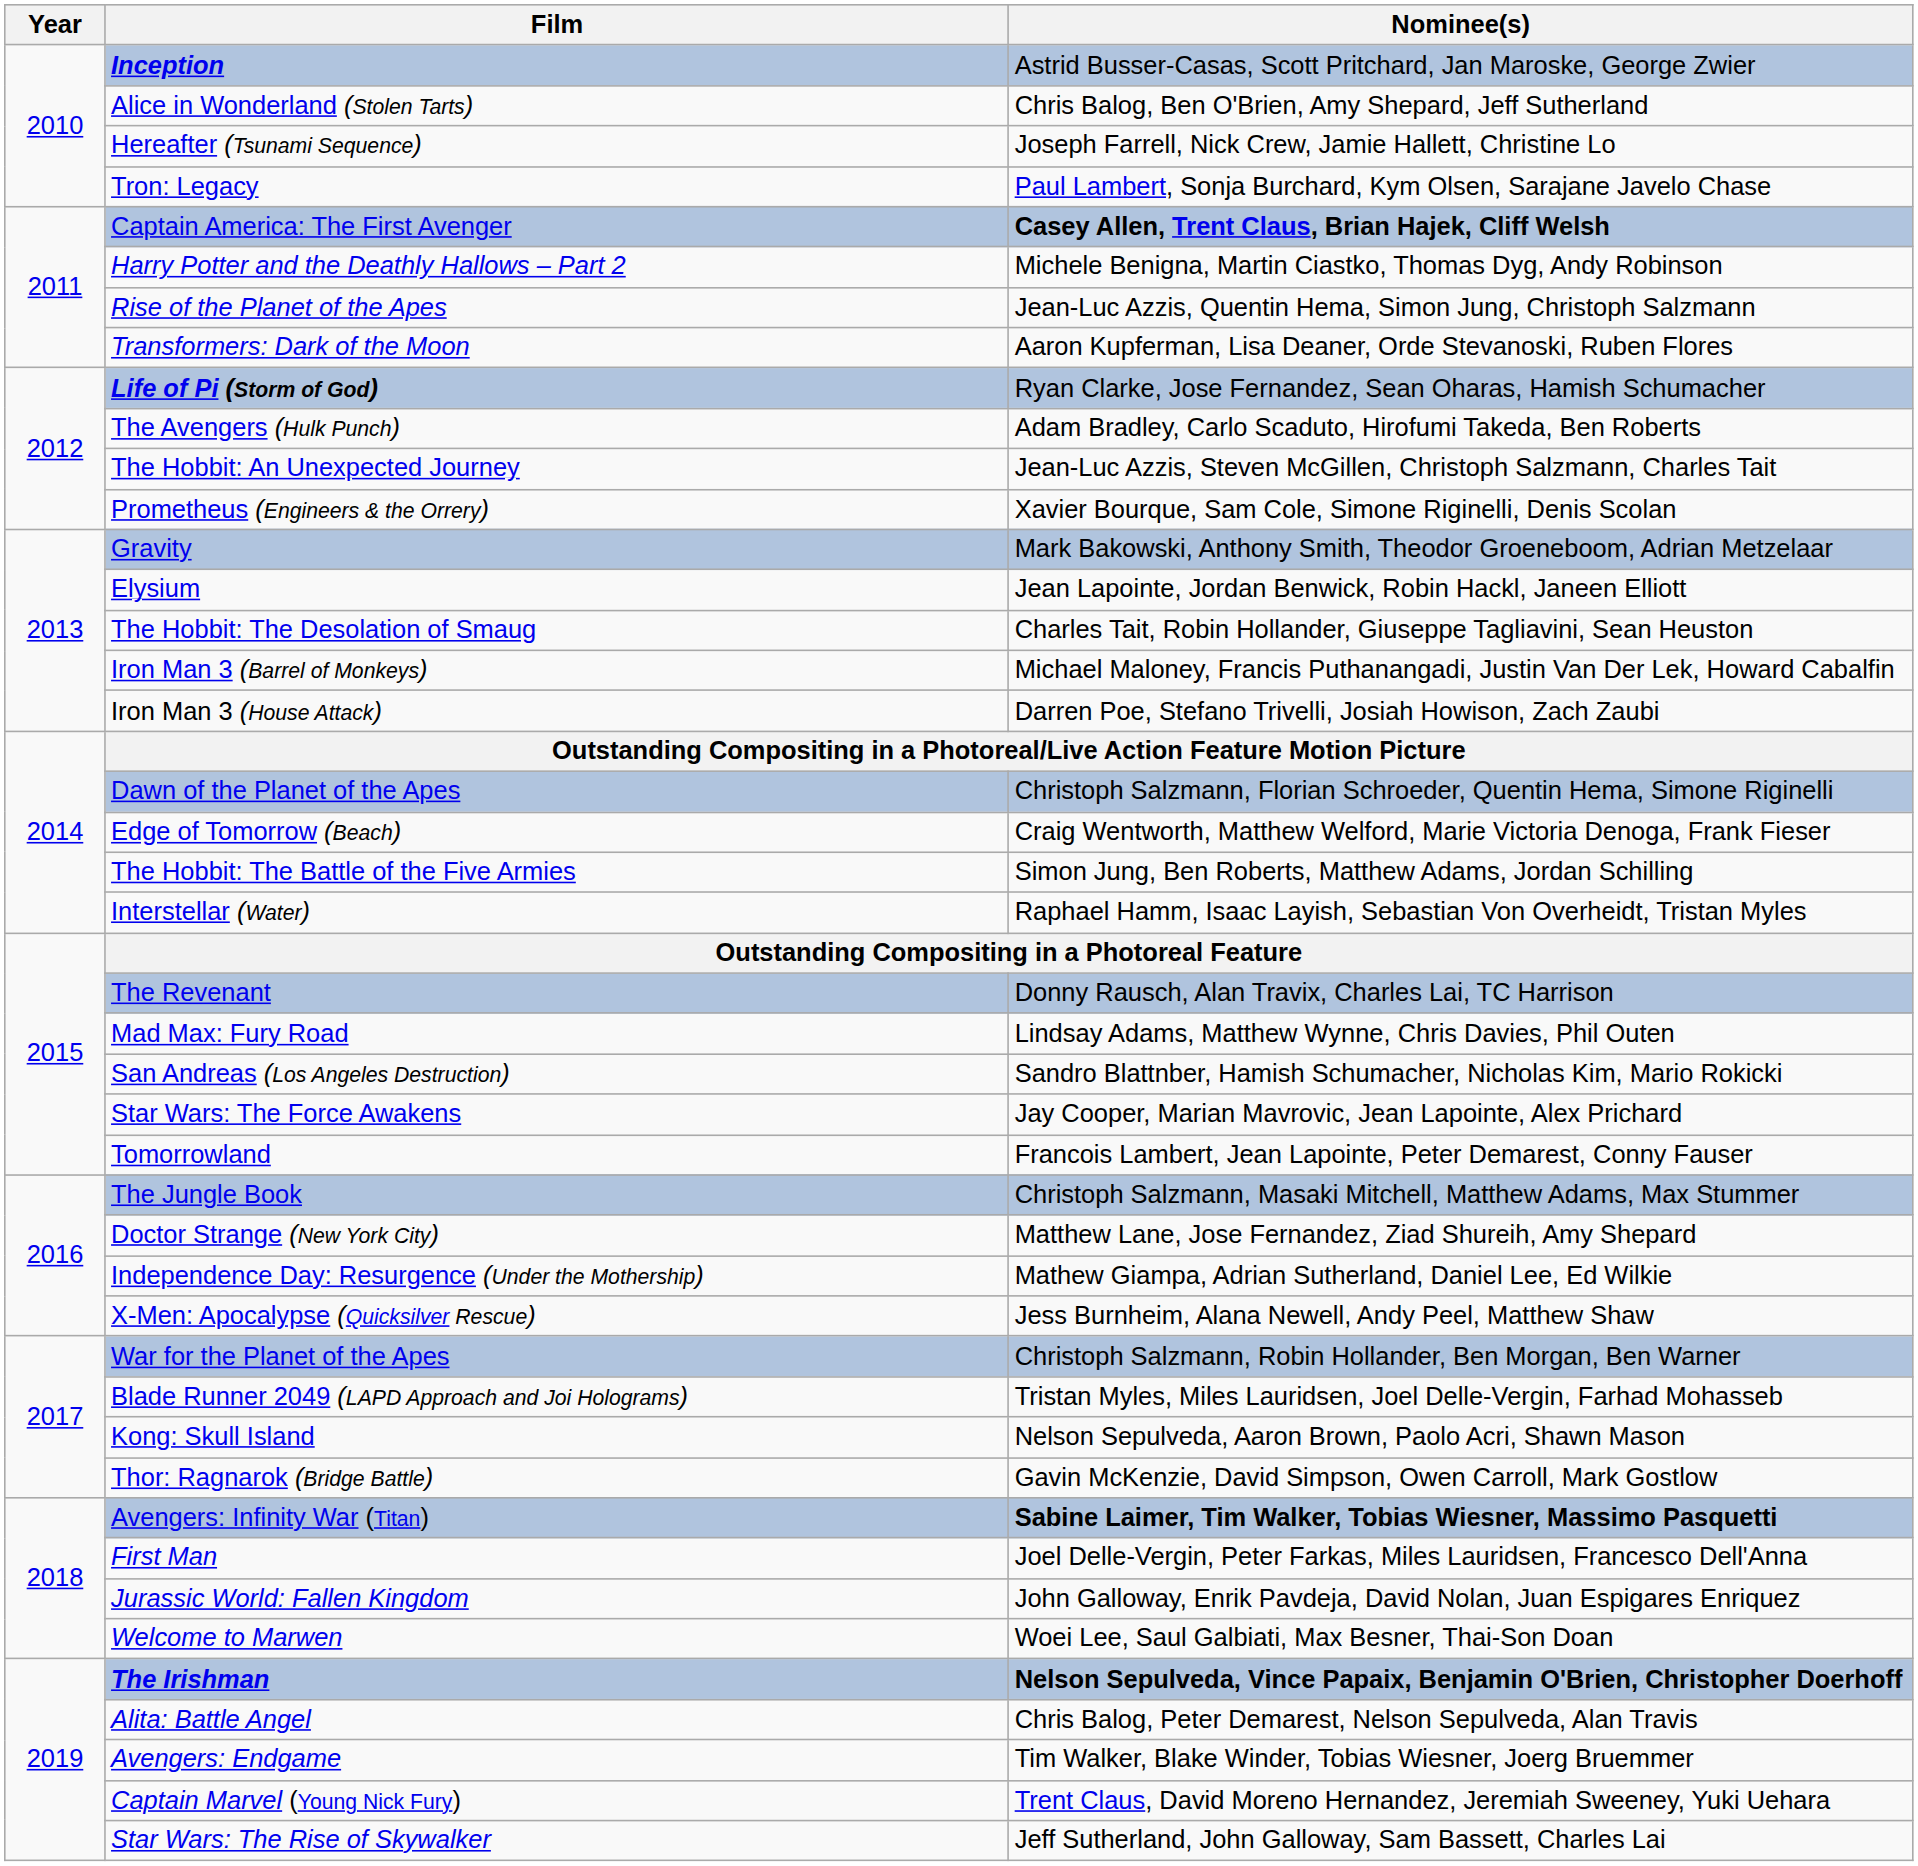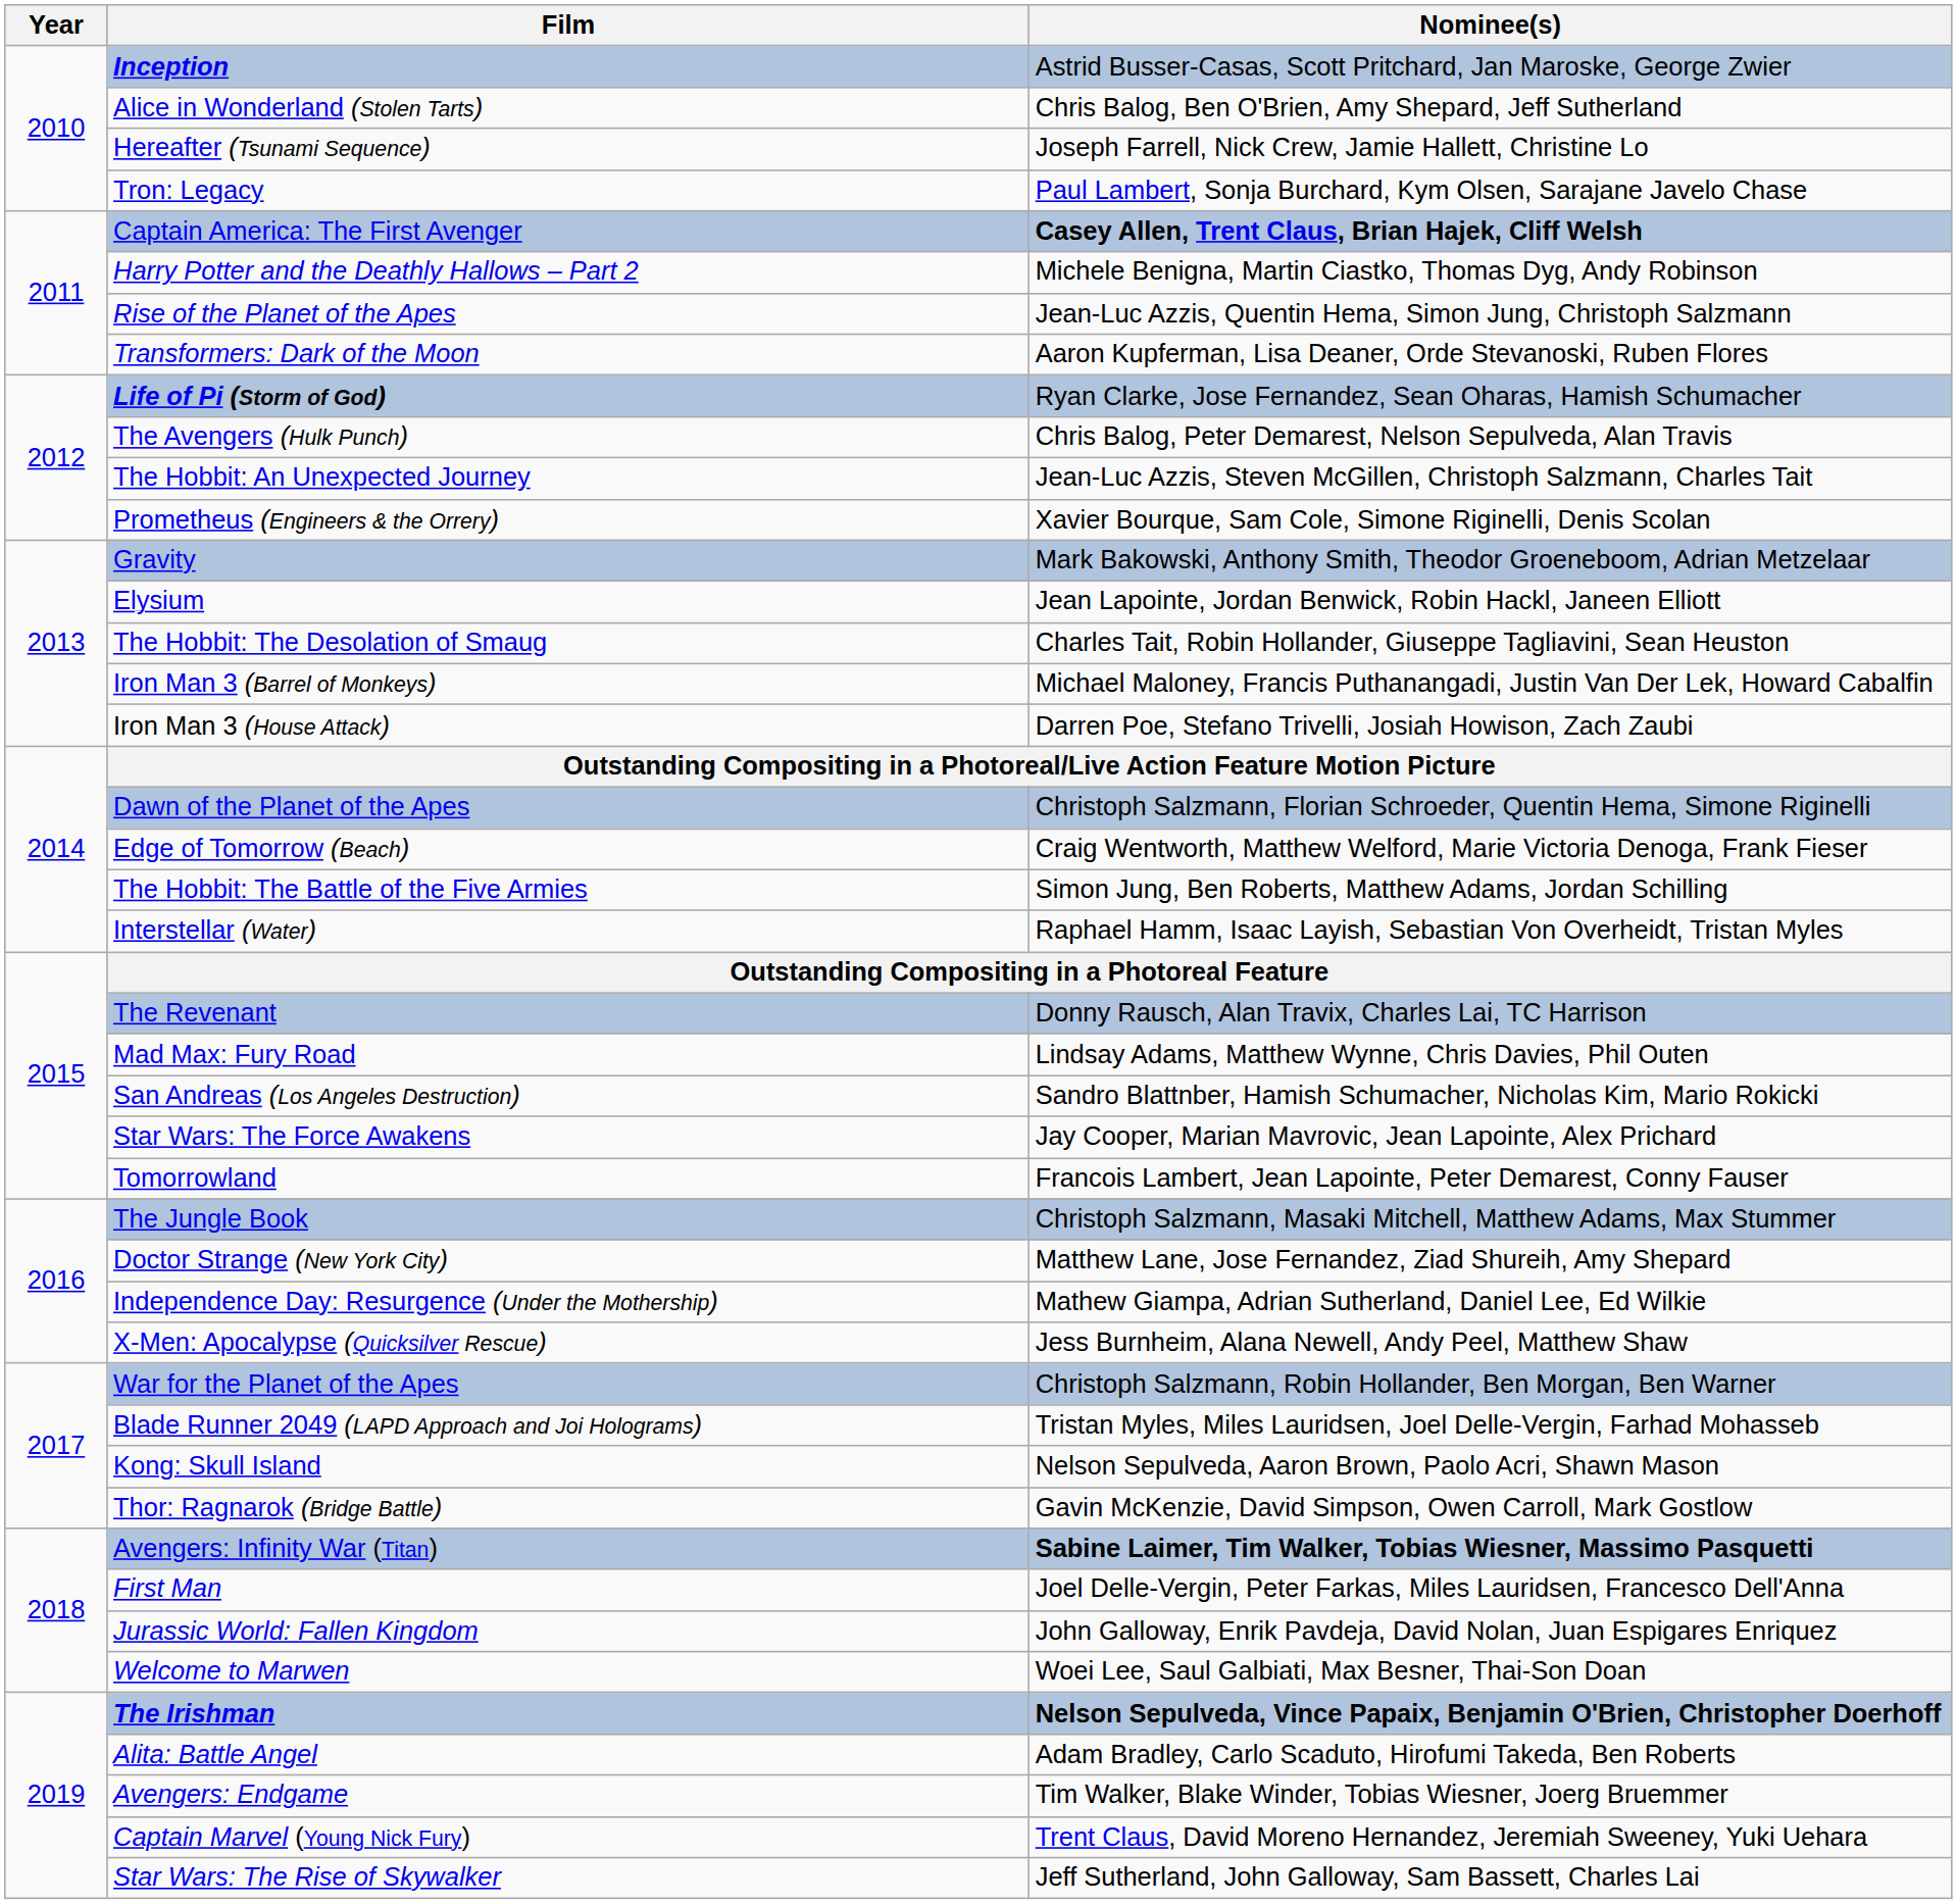 <table class="wikitable" width="95%" cellpadding="5">
 <tr>
 <th width="5%">Year</th>
 <th width="45%">Film</th>
 <th width="45%">Nominee(s)</th>
 </tr>
 <tr>
 <td rowspan="4" style="text-align:center;"><a href='#'>2010</a><br></td>
 <td style="background:#B0C4DE;"><strong><em><a href='#'>Inception</a><em> <strong></td>
 <td style="background:#B0C4DE;"></strong>Astrid Busser-Casas, Scott Pritchard, Jan Maroske, George Zwier<strong></td>
 </tr>
 <tr>
 <td></em><a href='#'>Alice in Wonderland</a><em> (<small>Stolen Tarts</small>)</td>
 <td>Chris Balog, Ben O'Brien, Amy Shepard, Jeff Sutherland</td>
 </tr>
 <tr>
 <td></em><a href='#'>Hereafter</a><em> (<small>Tsunami Sequence</small>)</td>
 <td>Joseph Farrell, Nick Crew, Jamie Hallett, Christine Lo</td>
 </tr>
 <tr>
 <td></em><a href='#'>Tron: Legacy</a><em></td>
 <td><a href='#'>Paul Lambert</a>, Sonja Burchard, Kym Olsen, Sarajane Javelo Chase</td>
 </tr>
 <tr>
 <td rowspan="4" style="text-align:center;"><a href='#'>2011</a><br></td>
 <td style="background:#B0C4DE;"></em></strong><a href='#'>Captain America: The First Avenger</a></em> </strong></td>
 <td style="background:#B0C4DE;"><strong>Casey Allen, <a href='#'>Trent Claus</a>, Brian Hajek, Cliff Welsh</strong></td>
 </tr>
 <tr>
 <td><em><a href='#'>Harry Potter and the Deathly Hallows – Part 2</a></em></td>
 <td>Michele Benigna, Martin Ciastko, Thomas Dyg, Andy Robinson</td>
 </tr>
 <tr>
 <td><em><a href='#'>Rise of the Planet of the Apes</a></em></td>
 <td>Jean-Luc Azzis, Quentin Hema, Simon Jung, Christoph Salzmann</td>
 </tr>
 <tr>
 <td><em><a href='#'>Transformers: Dark of the Moon</a></em></td>
 <td>Aaron Kupferman, Lisa Deaner, Orde Stevanoski, Ruben Flores</td>
 </tr>
 <tr>
 <td rowspan="4" style="text-align:center;"><a href='#'>2012</a><br></td>
 <td style="background:#B0C4DE;"><strong><em><a href='#'>Life of Pi</a><em> (<small>Storm of God</small>)<strong></td>
 <td style="background:#B0C4DE;"></strong>Ryan Clarke, Jose Fernandez, Sean Oharas, Hamish Schumacher<strong></td>
 </tr>
 <tr>
 <td></em><a href='#'>The Avengers</a><em> (<small>Hulk Punch</small>)</td>
-<td>Adam Bradley, Carlo Scaduto, Hirofumi Takeda, Ben Roberts</td>
+<td>Chris Balog, Peter Demarest, Nelson Sepulveda, Alan Travis</td>
 </tr>
 <tr>
 <td></em><a href='#'>The Hobbit: An Unexpected Journey</a><em></td>
 <td>Jean-Luc Azzis, Steven McGillen, Christoph Salzmann, Charles Tait</td>
 </tr>
 <tr>
 <td></em><a href='#'>Prometheus</a><em> (<small>Engineers & the Orrery</small>)</td>
 <td>Xavier Bourque, Sam Cole, Simone Riginelli, Denis Scolan</td>
 </tr>
 <tr>
 <td rowspan="5" style="text-align:center;"><a href='#'>2013</a><br></td>
 <td style="background:#B0C4DE;"></em></strong><a href='#'>Gravity</a><strong><em></td>
 <td style="background:#B0C4DE;"></strong>Mark Bakowski, Anthony Smith, Theodor Groeneboom, Adrian Metzelaar<strong></td>
 </tr>
 <tr>
 <td></em><a href='#'>Elysium</a><em></td>
 <td>Jean Lapointe, Jordan Benwick, Robin Hackl, Janeen Elliott</td>
 </tr>
 <tr>
 <td></em><a href='#'>The Hobbit: The Desolation of Smaug</a><em></td>
 <td>Charles Tait, Robin Hollander, Giuseppe Tagliavini, Sean Heuston</td>
 </tr>
 <tr>
 <td></em><a href='#'>Iron Man 3</a><em> (<small>Barrel of Monkeys</small>)</td>
 <td>Michael Maloney, Francis Puthanangadi, Justin Van Der Lek, Howard Cabalfin</td>
 </tr>
 <tr>
 <td></em>Iron Man 3<em> (<small>House Attack</small>)</td>
 <td>Darren Poe, Stefano Trivelli, Josiah Howison, Zach Zaubi</td>
 </tr>
 <tr>
 <td rowspan="5" style="text-align:center;"><a href='#'>2014</a><br></td>
 <th colspan="4">Outstanding Compositing in a Photoreal/Live Action Feature Motion Picture</th>
 </tr>
 <tr>
 <td style="background:#B0C4DE;"></em></strong><a href='#'>Dawn of the Planet of the Apes</a><strong><em></td>
 <td style="background:#B0C4DE;"></strong>Christoph Salzmann, Florian Schroeder, Quentin Hema, Simone Riginelli<strong></td>
 </tr>
 <tr>
 <td></em><a href='#'>Edge of Tomorrow</a><em> (<small>Beach</small>)</td>
 <td>Craig Wentworth, Matthew Welford, Marie Victoria Denoga, Frank Fieser</td>
 </tr>
 <tr>
 <td></em><a href='#'>The Hobbit: The Battle of the Five Armies</a><em></td>
 <td>Simon Jung, Ben Roberts, Matthew Adams, Jordan Schilling</td>
 </tr>
 <tr>
 <td></em><a href='#'>Interstellar</a><em> (<small>Water</small>)</td>
 <td>Raphael Hamm, Isaac Layish, Sebastian Von Overheidt, Tristan Myles</td>
 </tr>
 <tr>
 <td rowspan="6" style="text-align:center;"><a href='#'>2015</a><br></td>
 <th colspan="4">Outstanding Compositing in a Photoreal Feature</th>
 </tr>
 <tr>
 <td style="background:#B0C4DE;"></em></strong><a href='#'>The Revenant</a><strong><em></td>
 <td style="background:#B0C4DE;"></strong>Donny Rausch, Alan Travix, Charles Lai, TC Harrison<strong></td>
 </tr>
 <tr>
 <td></em><a href='#'>Mad Max: Fury Road</a><em></td>
 <td>Lindsay Adams, Matthew Wynne, Chris Davies, Phil Outen</td>
 </tr>
 <tr>
 <td></em><a href='#'>San Andreas</a><em> (<small>Los Angeles Destruction</small>)</td>
 <td>Sandro Blattnber, Hamish Schumacher, Nicholas Kim, Mario Rokicki</td>
 </tr>
 <tr>
 <td></em><a href='#'>Star Wars: The Force Awakens</a><em></td>
 <td>Jay Cooper, Marian Mavrovic, Jean Lapointe, Alex Prichard</td>
 </tr>
 <tr>
 <td></em><a href='#'>Tomorrowland</a><em></td>
 <td>Francois Lambert, Jean Lapointe, Peter Demarest, Conny Fauser</td>
 </tr>
 <tr>
 <td rowspan="4" style="text-align:center;"><a href='#'>2016</a><br></td>
 <td style="background:#B0C4DE;"></em></strong><a href='#'>The Jungle Book</a><strong><em></td>
 <td style="background:#B0C4DE;"></strong>Christoph Salzmann, Masaki Mitchell, Matthew Adams, Max Stummer<strong></td>
 </tr>
 <tr>
 <td></em><a href='#'>Doctor Strange</a><em> (<small>New York City</small>)</td>
 <td>Matthew Lane, Jose Fernandez, Ziad Shureih, Amy Shepard</td>
 </tr>
 <tr>
 <td></em><a href='#'>Independence Day: Resurgence</a><em> (<small>Under the Mothership</small>)</td>
 <td>Mathew Giampa, Adrian Sutherland, Daniel Lee, Ed Wilkie</td>
 </tr>
 <tr>
 <td></em><a href='#'>X-Men: Apocalypse</a><em> (<small><a href='#'>Quicksilver</a> Rescue</small>)</td>
 <td>Jess Burnheim, Alana Newell, Andy Peel, Matthew Shaw</td>
 </tr>
 <tr>
 <td rowspan="4" style="text-align:center;"><a href='#'>2017</a><br></td>
 <td style="background:#B0C4DE;"></em></strong><a href='#'>War for the Planet of the Apes</a><strong><em></td>
 <td style="background:#B0C4DE;"></strong>Christoph Salzmann, Robin Hollander, Ben Morgan, Ben Warner<strong></td>
 </tr>
 <tr>
 <td></em><a href='#'>Blade Runner 2049</a><em> (<small>LAPD Approach and Joi Holograms</small>)</td>
 <td>Tristan Myles, Miles Lauridsen, Joel Delle-Vergin, Farhad Mohasseb</td>
 </tr>
 <tr>
 <td></em><a href='#'>Kong: Skull Island</a><em></td>
 <td>Nelson Sepulveda, Aaron Brown, Paolo Acri, Shawn Mason</td>
 </tr>
 <tr>
 <td></em><a href='#'>Thor: Ragnarok</a><em> (<small>Bridge Battle</small>)</td>
 <td>Gavin McKenzie, David Simpson, Owen Carroll, Mark Gostlow</td>
 </tr>
 <tr>
 <td rowspan="4" style="text-align:center;"><a href='#'>2018</a><br></td>
 <td style="background:#B0C4DE;"></em></strong><a href='#'>Avengers: Infinity War</a></em> (<small><a href='#'>Titan</a></small>)</strong></td>
 <td style="background:#B0C4DE;"><strong>Sabine Laimer, Tim Walker, Tobias Wiesner, Massimo Pasquetti</strong></td>
 </tr>
 <tr>
 <td><em><a href='#'>First Man</a></em></td>
 <td>Joel Delle-Vergin, Peter Farkas, Miles Lauridsen, Francesco Dell'Anna</td>
 </tr>
 <tr>
 <td><em><a href='#'>Jurassic World: Fallen Kingdom</a></em></td>
 <td>John Galloway, Enrik Pavdeja, David Nolan, Juan Espigares Enriquez</td>
 </tr>
 <tr>
 <td><em><a href='#'>Welcome to Marwen</a></em></td>
 <td>Woei Lee, Saul Galbiati, Max Besner, Thai-Son Doan</td>
 </tr>
 <tr>
 <td rowspan="5" style="text-align:center;"><a href='#'>2019</a><br></td>
 <td style="background:#B0C4DE;"><strong><em><a href='#'>The Irishman</a></em></strong></td>
 <td style="background:#B0C4DE;"><strong>Nelson Sepulveda, Vince Papaix, Benjamin O'Brien, Christopher Doerhoff</strong></td>
 </tr>
 <tr>
 <td><em><a href='#'>Alita: Battle Angel</a></em></td>
-<td>Chris Balog, Peter Demarest, Nelson Sepulveda, Alan Travis</td>
+<td>Adam Bradley, Carlo Scaduto, Hirofumi Takeda, Ben Roberts</td>
 </tr>
 <tr>
 <td><em><a href='#'>Avengers: Endgame</a></em></td>
 <td>Tim Walker, Blake Winder, Tobias Wiesner, Joerg Bruemmer</td>
 </tr>
 <tr>
 <td><em><a href='#'>Captain Marvel</a></em> (<small><a href='#'>Young Nick Fury</a></small>)</td>
 <td><a href='#'>Trent Claus</a>, David Moreno Hernandez, Jeremiah Sweeney, Yuki Uehara</td>
 </tr>
 <tr>
 <td><em><a href='#'>Star Wars: The Rise of Skywalker</a></em></td>
 <td>Jeff Sutherland, John Galloway, Sam Bassett, Charles Lai</td>
 </tr>
 </table>
